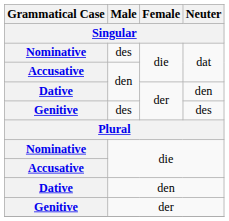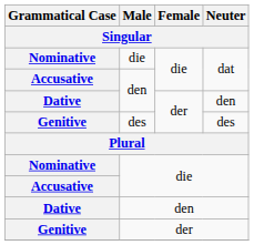 <table class="wikitable">
 <tr>
 <th><strong>Grammatical Case</strong></th>
 <th><strong>Male</strong></th>
 <th><strong>Female</strong></th>
 <th><strong>Neuter</strong></th>
 </tr>
 <tr>
 <th colspan="4" align="center"><strong><a href='#'>Singular</a></strong></th>
 </tr>
 <tr>
 <th><strong><a href='#'>Nominative</a></strong></th>
-<td align="center">des</td>
+<td align="center">die</td>
 <td rowspan="2" align="center">die</td>
 <td rowspan="2" align="center">dat</td>
 </tr>
 <tr>
 <th><strong><a href='#'>Accusative</a></strong></th>
 <td rowspan="2" align="center">den</td>
 </tr>
 <tr>
 <th><strong><a href='#'>Dative</a></strong></th>
 <td rowspan="2" align="center">der</td>
 <td align="center">den</td>
 </tr>
 <tr>
 <th><strong><a href='#'>Genitive</a></strong></th>
 <td align="center">des</td>
 <td align="center">des</td>
 </tr>
 <tr>
 <th colspan="4" align="center"><strong><a href='#'>Plural</a></strong></th>
 </tr>
 <tr>
 <th><strong><a href='#'>Nominative</a></strong></th>
 <td rowspan="2" colspan="3" align="center">die</td>
 </tr>
 <tr>
 <th><strong><a href='#'>Accusative</a></strong></th>
 </tr>
 <tr>
 <th><strong><a href='#'>Dative</a></strong></th>
 <td colspan="3" align="center">den</td>
 </tr>
 <tr>
 <th><strong><a href='#'>Genitive</a></strong></th>
 <td colspan="3" align="center">der</td>
 </tr>
 <tr>
 </tr>
 </table>
